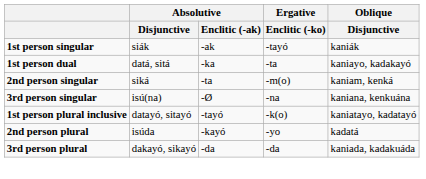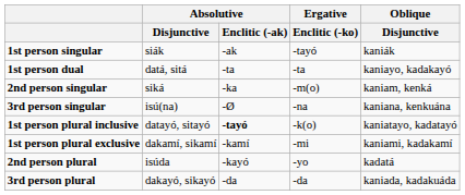 <table class="wikitable" style="margin:auto:" align="center">
 <tr>
 <th></th>
 <th colspan="2">Absolutive</th>
 <th>Ergative</th>
 <th>Oblique</th>
 </tr>
 <tr>
 <th></th>
 <th>Disjunctive</th>
 <th>Enclitic (-ak)</th>
 <th>Enclitic (-ko)</th>
 <th>Disjunctive</th>
 </tr>
 <tr>
 <td><strong>1st person singular</strong></td>
 <td>siák</td>
 <td>-ak</td>
 <td>-tayó</td>
 <td>kaniák</td>
 </tr>
 <tr>
 <td><strong>1st person dual</strong></td>
 <td>datá, sitá</td>
-<td>-ka</td>
+<td>-ta</td>
 <td>-ta</td>
 <td>kaniayo, kadakayó</td>
 </tr>
 <tr>
 <td><strong>2nd person singular</strong></td>
 <td>siká</td>
-<td>-ta</td>
+<td>-ka</td>
 <td>-m(o)</td>
 <td>kaniam, kenká</td>
 </tr>
 <tr>
 <td><strong>3rd person singular</strong></td>
 <td>isú(na)</td>
 <td>-Ø</td>
 <td>-na</td>
 <td>kaniana, kenkuána</td>
 </tr>
 <tr>
 <td><strong>1st person plural inclusive</strong></td>
 <td>datayó, sitayó</td>
-<td>-tayó</td>
+<td><strong>-tayó</strong></td>
 <td>-k(o)</td>
 <td>kaniatayo, kadatayó</td>
+</tr>
+<tr>
+<td><strong>1st person plural exclusive</strong></td>
+<td>dakamí, sikamí</td>
+<td>-kamí</td>
+<td>-mi</td>
+<td>kaniami, kadakamí</td>
 </tr>
 <tr>
 <td><strong>2nd person plural</strong></td>
 <td>isúda</td>
 <td>-kayó</td>
 <td>-yo</td>
 <td>kadatá</td>
 </tr>
 <tr>
 <td><strong>3rd person plural</strong></td>
 <td>dakayó, sikayó</td>
 <td>-da</td>
 <td>-da</td>
 <td>kaniada, kadakuáda</td>
 </tr>
 </table>
